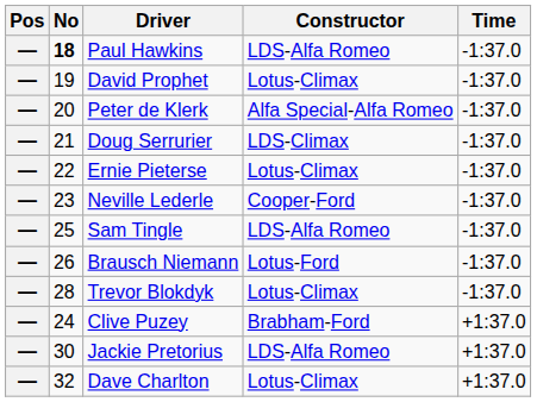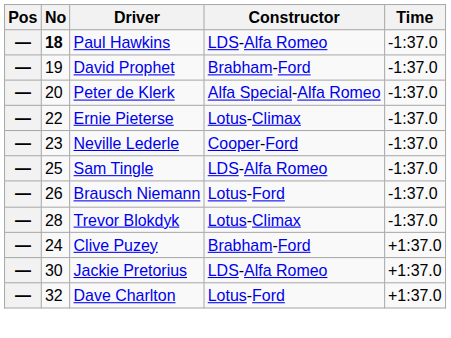 <table class="wikitable sortable" style="font-size: 95%">
 <tr>
 <th>Pos</th>
 <th>No</th>
 <th>Driver</th>
 <th>Constructor</th>
 <th>Time</th>
 </tr>
 <tr>
 <th>—</th>
 <td><strong>18</strong></td>
 <td> <a href='#'>Paul Hawkins</a></td>
 <td><a href='#'>LDS</a>-<a href='#'>Alfa Romeo</a></td>
 <td>-1:37.0</td>
 </tr>
 <tr>
 <th>—</th>
 <td>19</td>
 <td> <a href='#'>David Prophet</a></td>
-<td><a href='#'>Lotus</a>-<a href='#'>Climax</a></td>
+<td><a href='#'>Brabham</a>-<a href='#'>Ford</a></td>
 <td>-1:37.0</td>
 </tr>
 <tr>
 <th>—</th>
 <td>20</td>
 <td> <a href='#'>Peter de Klerk</a></td>
 <td><a href='#'>Alfa Special</a>-<a href='#'>Alfa Romeo</a></td>
-<td>-1:37.0</td>
-</tr>
-<tr>
-<th>—</th>
-<td>21</td>
-<td> <a href='#'>Doug Serrurier</a></td>
-<td><a href='#'>LDS</a>-<a href='#'>Climax</a></td>
 <td>-1:37.0</td>
 </tr>
 <tr>
 <th>—</th>
 <td>22</td>
 <td> <a href='#'>Ernie Pieterse</a></td>
 <td><a href='#'>Lotus</a>-<a href='#'>Climax</a></td>
 <td>-1:37.0</td>
 </tr>
 <tr>
 <th>—</th>
 <td>23</td>
 <td> <a href='#'>Neville Lederle</a></td>
 <td><a href='#'>Cooper</a>-<a href='#'>Ford</a></td>
 <td>-1:37.0</td>
 </tr>
 <tr>
 <th>—</th>
 <td>25</td>
 <td> <a href='#'>Sam Tingle</a></td>
 <td><a href='#'>LDS</a>-<a href='#'>Alfa Romeo</a></td>
 <td>-1:37.0</td>
 </tr>
 <tr>
 <th>—</th>
 <td>26</td>
 <td> <a href='#'>Brausch Niemann</a></td>
 <td><a href='#'>Lotus</a>-<a href='#'>Ford</a></td>
 <td>-1:37.0</td>
 </tr>
 <tr>
 <th>—</th>
 <td>28</td>
 <td> <a href='#'>Trevor Blokdyk</a></td>
 <td><a href='#'>Lotus</a>-<a href='#'>Climax</a></td>
 <td>-1:37.0</td>
 </tr>
 <tr>
 <th>—</th>
 <td>24</td>
 <td> <a href='#'>Clive Puzey</a></td>
 <td><a href='#'>Brabham</a>-<a href='#'>Ford</a></td>
 <td>+1:37.0</td>
 </tr>
 <tr>
 <th>—</th>
 <td>30</td>
 <td> <a href='#'>Jackie Pretorius</a></td>
 <td><a href='#'>LDS</a>-<a href='#'>Alfa Romeo</a></td>
 <td>+1:37.0</td>
 </tr>
 <tr>
 <th>—</th>
 <td>32</td>
 <td> <a href='#'>Dave Charlton</a></td>
-<td><a href='#'>Lotus</a>-<a href='#'>Climax</a></td>
+<td><a href='#'>Lotus</a>-<a href='#'>Ford</a></td>
 <td>+1:37.0</td>
 </tr>
 </table>
